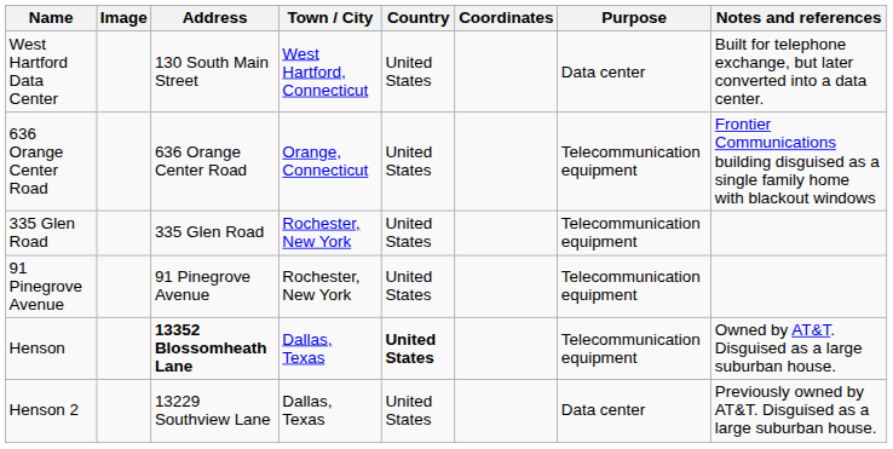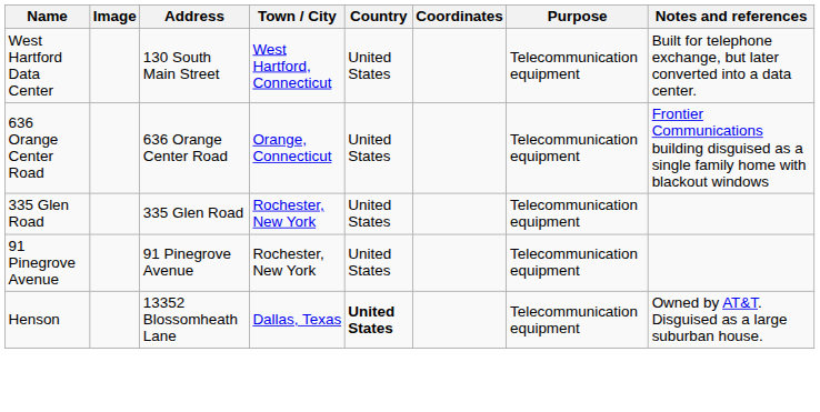 <table class="wikitable sortable">
 <tr>
 <th>Name</th>
 <th class=unsortable>Image</th>
 <th>Address</th>
 <th>Town / City</th>
 <th>Country</th>
 <th>Coordinates</th>
 <th>Purpose</th>
 <th class="unsortable">Notes and references</th>
 </tr>
 <tr>
 <td>West Hartford Data Center</td>
 <td></td>
 <td>130 South Main Street</td>
 <td><a href='#'>West Hartford, Connecticut</a></td>
 <td>United States</td>
 <td></td>
-<td>Data center</td>
+<td>Telecommunication equipment</td>
 <td>Built for telephone exchange, but later converted into a data center.</td>
 </tr>
 <tr>
 <td>636 Orange Center Road</td>
 <td></td>
 <td>636 Orange Center Road</td>
 <td><a href='#'>Orange, Connecticut</a></td>
 <td>United States</td>
 <td></td>
 <td>Telecommunication equipment</td>
 <td><a href='#'>Frontier Communications</a> building disguised as a single family home with blackout windows</td>
 </tr>
 <tr>
 <td>335 Glen Road</td>
 <td></td>
 <td>335 Glen Road</td>
 <td><a href='#'>Rochester, New York</a></td>
 <td>United States</td>
 <td></td>
 <td>Telecommunication equipment</td>
 <td></td>
 </tr>
 <tr>
 <td>91 Pinegrove Avenue</td>
 <td></td>
 <td>91 Pinegrove Avenue</td>
 <td>Rochester, New York</td>
 <td>United States</td>
 <td></td>
 <td>Telecommunication equipment</td>
 <td></td>
 </tr>
 <tr>
 <td>Henson</td>
 <td></td>
-<td><strong>13352 Blossomheath Lane</strong></td>
+<td>13352 Blossomheath Lane</td>
 <td><a href='#'>Dallas, Texas</a></td>
 <td><strong>United States</strong></td>
 <td></td>
 <td>Telecommunication equipment</td>
 <td>Owned by <a href='#'>AT&T</a>. Disguised as a large suburban house.</td>
 </tr>
-<tr>
-<td>Henson 2</td>
-<td></td>
-<td>13229 Southview Lane</td>
-<td>Dallas, Texas</td>
-<td>United States</td>
-<td></td>
-<td>Data center</td>
-<td>Previously owned by AT&T. Disguised as a large suburban house.</td>
-</tr>
 </table>
